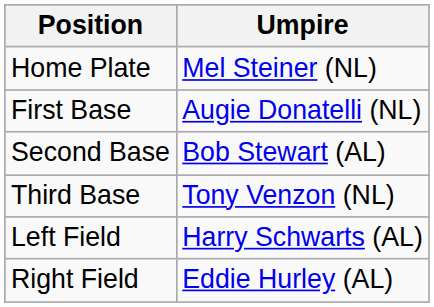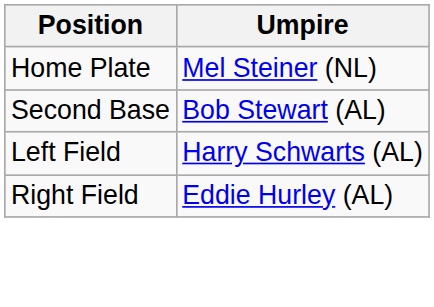 <table class="wikitable">
 <tr>
 <th>Position</th>
 <th>Umpire</th>
 </tr>
 <tr>
 <td>Home Plate</td>
 <td><a href='#'>Mel Steiner</a> (NL)</td>
 </tr>
 <tr>
-<td>First Base</td>
-<td><a href='#'>Augie Donatelli</a> (NL)</td>
-</tr>
-<tr>
 <td>Second Base</td>
 <td><a href='#'>Bob Stewart</a> (AL)</td>
-</tr>
-<tr>
-<td>Third Base</td>
-<td><a href='#'>Tony Venzon</a> (NL)</td>
 </tr>
 <tr>
 <td>Left Field</td>
 <td><a href='#'>Harry Schwarts</a> (AL)</td>
 </tr>
 <tr>
 <td>Right Field</td>
 <td><a href='#'>Eddie Hurley</a> (AL)</td>
 </tr>
 </table>
